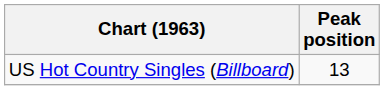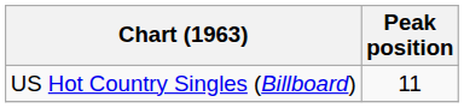 <table class="wikitable sortable">
 <tr>
 <th align="left">Chart (1963)</th>
 <th align="center">Peak<br>position</th>
 </tr>
 <tr>
 <td align="left">US <a href='#'>Hot Country Singles</a> (<em><a href='#'>Billboard</a></em>)</td>
-<td align="center">13</td>
+<td align="center">11</td>
 </tr>
 <tr>
 </tr>
 </table>
